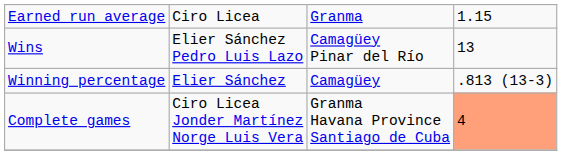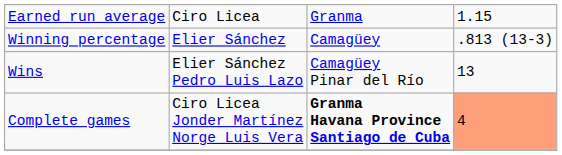 <table class="wikitable">
 <tr>
 <td><a href='#'>Earned run average</a></td>
 <td>Ciro Licea</td>
 <td><a href='#'>Granma</a></td>
 <td>1.15</td>
 </tr>
 <tr>
+<td><a href='#'>Winning percentage</a></td>
+<td><a href='#'>Elier Sánchez</a></td>
+<td><a href='#'>Camagüey</a></td>
+<td>.813 (13-3)</td>
+</tr>
+<tr>
 <td><a href='#'>Wins</a></td>
 <td>Elier Sánchez <br> <a href='#'>Pedro Luis Lazo</a></td>
 <td><a href='#'>Camagüey</a> <br> Pinar del Río</td>
 <td>13</td>
 </tr>
 <tr>
-<td><a href='#'>Winning percentage</a></td>
-<td><a href='#'>Elier Sánchez</a></td>
-<td><a href='#'>Camagüey</a></td>
-<td>.813 (13-3)</td>
-</tr>
-<tr>
 <td><a href='#'>Complete games</a></td>
 <td>Ciro Licea <br> <a href='#'>Jonder Martínez</a> <br> <a href='#'>Norge Luis Vera</a></td>
-<td>Granma <br> Havana Province <br> <a href='#'>Santiago de Cuba</a></td>
+<td><strong>Granma <br> Havana Province <br> <a href='#'>Santiago de Cuba</a></strong></td>
 <td style="background: lightsalmon;">4</td>
 </tr>
 <tr>
 </tr>
 </table>
